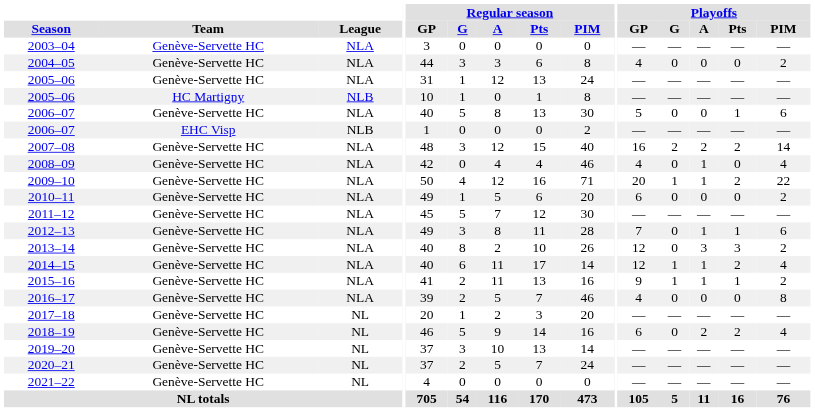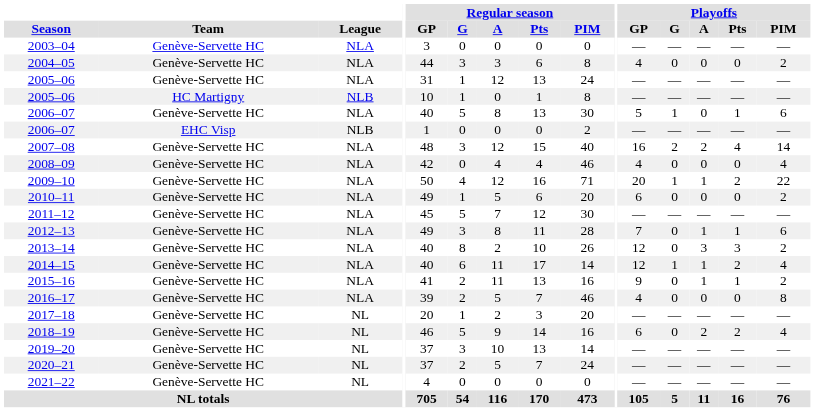 <table border="0" cellpadding="1" cellspacing="0" style="text-align:center; width:60em">
 <tr bgcolor="#e0e0e0">
 <th colspan="3" bgcolor="#ffffff"></th>
 <th rowspan="99" bgcolor="#ffffff"></th>
 <th colspan="5"><a href='#'>Regular season</a></th>
 <th rowspan="99" bgcolor="#ffffff"></th>
 <th colspan="5"><a href='#'>Playoffs</a></th>
 </tr>
 <tr bgcolor="#e0e0e0">
 <th><a href='#'>Season</a></th>
 <th>Team</th>
 <th>League</th>
 <th>GP</th>
 <th><a href='#'>G</a></th>
 <th><a href='#'>A</a></th>
 <th><a href='#'>Pts</a></th>
 <th><a href='#'>PIM</a></th>
 <th>GP</th>
 <th>G</th>
 <th>A</th>
 <th>Pts</th>
 <th>PIM</th>
 </tr>
 <tr>
 <td><a href='#'>2003–04</a></td>
 <td><a href='#'>Genève-Servette HC</a></td>
 <td><a href='#'>NLA</a></td>
 <td>3</td>
 <td>0</td>
 <td>0</td>
 <td>0</td>
 <td>0</td>
 <td>—</td>
 <td>—</td>
 <td>—</td>
 <td>—</td>
 <td>—</td>
 </tr>
 <tr bgcolor="#f0f0f0">
 <td><a href='#'>2004–05</a></td>
 <td>Genève-Servette HC</td>
 <td>NLA</td>
 <td>44</td>
 <td>3</td>
 <td>3</td>
 <td>6</td>
 <td>8</td>
 <td>4</td>
 <td>0</td>
 <td>0</td>
 <td>0</td>
 <td>2</td>
 </tr>
 <tr>
 <td><a href='#'>2005–06</a></td>
 <td>Genève-Servette HC</td>
 <td>NLA</td>
 <td>31</td>
 <td>1</td>
 <td>12</td>
 <td>13</td>
 <td>24</td>
 <td>—</td>
 <td>—</td>
 <td>—</td>
 <td>—</td>
 <td>—</td>
 </tr>
 <tr bgcolor="#f0f0f0">
 <td><a href='#'>2005–06</a></td>
 <td><a href='#'>HC Martigny</a></td>
 <td><a href='#'>NLB</a></td>
 <td>10</td>
 <td>1</td>
 <td>0</td>
 <td>1</td>
 <td>8</td>
 <td>—</td>
 <td>—</td>
 <td>—</td>
 <td>—</td>
 <td>—</td>
 </tr>
 <tr>
 <td><a href='#'>2006–07</a></td>
 <td>Genève-Servette HC</td>
 <td>NLA</td>
 <td>40</td>
 <td>5</td>
 <td>8</td>
 <td>13</td>
 <td>30</td>
 <td>5</td>
-<td>0</td>
+<td>1</td>
 <td>0</td>
 <td>1</td>
 <td>6</td>
 </tr>
 <tr bgcolor="#f0f0f0">
 <td><a href='#'>2006–07</a></td>
 <td><a href='#'>EHC Visp</a></td>
 <td>NLB</td>
 <td>1</td>
 <td>0</td>
 <td>0</td>
 <td>0</td>
 <td>2</td>
 <td>—</td>
 <td>—</td>
 <td>—</td>
 <td>—</td>
 <td>—</td>
 </tr>
 <tr>
 <td><a href='#'>2007–08</a></td>
 <td>Genève-Servette HC</td>
 <td>NLA</td>
 <td>48</td>
 <td>3</td>
 <td>12</td>
 <td>15</td>
 <td>40</td>
 <td>16</td>
 <td>2</td>
 <td>2</td>
-<td>2</td>
+<td>4</td>
 <td>14</td>
 </tr>
 <tr bgcolor="#f0f0f0">
 <td><a href='#'>2008–09</a></td>
 <td>Genève-Servette HC</td>
 <td>NLA</td>
 <td>42</td>
 <td>0</td>
 <td>4</td>
 <td>4</td>
 <td>46</td>
 <td>4</td>
 <td>0</td>
-<td>1</td>
+<td>0</td>
 <td>0</td>
 <td>4</td>
 </tr>
 <tr>
 <td><a href='#'>2009–10</a></td>
 <td>Genève-Servette HC</td>
 <td>NLA</td>
 <td>50</td>
 <td>4</td>
 <td>12</td>
 <td>16</td>
 <td>71</td>
 <td>20</td>
 <td>1</td>
 <td>1</td>
 <td>2</td>
 <td>22</td>
 </tr>
 <tr bgcolor="#f0f0f0">
 <td><a href='#'>2010–11</a></td>
 <td>Genève-Servette HC</td>
 <td>NLA</td>
 <td>49</td>
 <td>1</td>
 <td>5</td>
 <td>6</td>
 <td>20</td>
 <td>6</td>
 <td>0</td>
 <td>0</td>
 <td>0</td>
 <td>2</td>
 </tr>
 <tr>
 <td><a href='#'>2011–12</a></td>
 <td>Genève-Servette HC</td>
 <td>NLA</td>
 <td>45</td>
 <td>5</td>
 <td>7</td>
 <td>12</td>
 <td>30</td>
 <td>—</td>
 <td>—</td>
 <td>—</td>
 <td>—</td>
 <td>—</td>
 </tr>
 <tr bgcolor="#f0f0f0">
 <td><a href='#'>2012–13</a></td>
 <td>Genève-Servette HC</td>
 <td>NLA</td>
 <td>49</td>
 <td>3</td>
 <td>8</td>
 <td>11</td>
 <td>28</td>
 <td>7</td>
 <td>0</td>
 <td>1</td>
 <td>1</td>
 <td>6</td>
 </tr>
 <tr>
 <td><a href='#'>2013–14</a></td>
 <td>Genève-Servette HC</td>
 <td>NLA</td>
 <td>40</td>
 <td>8</td>
 <td>2</td>
 <td>10</td>
 <td>26</td>
 <td>12</td>
 <td>0</td>
 <td>3</td>
 <td>3</td>
 <td>2</td>
 </tr>
 <tr bgcolor="#f0f0f0">
 <td><a href='#'>2014–15</a></td>
 <td>Genève-Servette HC</td>
 <td>NLA</td>
 <td>40</td>
 <td>6</td>
 <td>11</td>
 <td>17</td>
 <td>14</td>
 <td>12</td>
 <td>1</td>
 <td>1</td>
 <td>2</td>
 <td>4</td>
 </tr>
 <tr>
 <td><a href='#'>2015–16</a></td>
 <td>Genève-Servette HC</td>
 <td>NLA</td>
 <td>41</td>
 <td>2</td>
 <td>11</td>
 <td>13</td>
 <td>16</td>
 <td>9</td>
-<td>1</td>
+<td>0</td>
 <td>1</td>
 <td>1</td>
 <td>2</td>
 </tr>
 <tr bgcolor="#f0f0f0">
 <td><a href='#'>2016–17</a></td>
 <td>Genève-Servette HC</td>
 <td>NLA</td>
 <td>39</td>
 <td>2</td>
 <td>5</td>
 <td>7</td>
 <td>46</td>
 <td>4</td>
 <td>0</td>
 <td>0</td>
 <td>0</td>
 <td>8</td>
 </tr>
 <tr>
 <td><a href='#'>2017–18</a></td>
 <td>Genève-Servette HC</td>
 <td>NL</td>
 <td>20</td>
 <td>1</td>
 <td>2</td>
 <td>3</td>
 <td>20</td>
 <td>—</td>
 <td>—</td>
 <td>—</td>
 <td>—</td>
 <td>—</td>
 </tr>
 <tr bgcolor="#f0f0f0">
 <td><a href='#'>2018–19</a></td>
 <td>Genève-Servette HC</td>
 <td>NL</td>
 <td>46</td>
 <td>5</td>
 <td>9</td>
 <td>14</td>
 <td>16</td>
 <td>6</td>
 <td>0</td>
 <td>2</td>
 <td>2</td>
 <td>4</td>
 </tr>
 <tr>
 <td><a href='#'>2019–20</a></td>
 <td>Genève-Servette HC</td>
 <td>NL</td>
 <td>37</td>
 <td>3</td>
 <td>10</td>
 <td>13</td>
 <td>14</td>
 <td>—</td>
 <td>—</td>
 <td>—</td>
 <td>—</td>
 <td>—</td>
 </tr>
 <tr bgcolor="#f0f0f0">
 <td><a href='#'>2020–21</a></td>
 <td>Genève-Servette HC</td>
 <td>NL</td>
 <td>37</td>
 <td>2</td>
 <td>5</td>
 <td>7</td>
 <td>24</td>
 <td>—</td>
 <td>—</td>
 <td>—</td>
 <td>—</td>
 <td>—</td>
 </tr>
 <tr>
 <td><a href='#'>2021–22</a></td>
 <td>Genève-Servette HC</td>
 <td>NL</td>
 <td>4</td>
 <td>0</td>
 <td>0</td>
 <td>0</td>
 <td>0</td>
 <td>—</td>
 <td>—</td>
 <td>—</td>
 <td>—</td>
 <td>—</td>
 </tr>
 <tr ALIGN="center" bgcolor="#e0e0e0">
 <th colspan="3">NL totals</th>
 <th ALIGN="center">705</th>
 <th ALIGN="center">54</th>
 <th ALIGN="center">116</th>
 <th ALIGN="center">170</th>
 <th ALIGN="center">473</th>
 <th ALIGN="center">105</th>
 <th ALIGN="center">5</th>
 <th ALIGN="center">11</th>
 <th ALIGN="center">16</th>
 <th ALIGN="center">76</th>
 </tr>
 </table>
